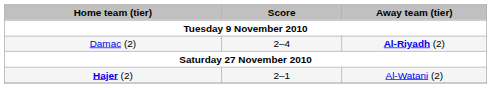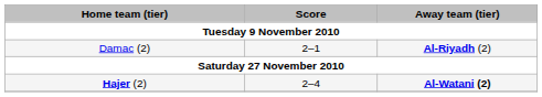 <table class="wikitable" style="width: 700px; background:WhiteSmoke; text-align:center; font-size:90%">
 <tr>
 <td scope="col" style="width: 45%; background:silver;"><strong>Home team (tier)</strong></td>
 <td scope="col" style="width: 25%; background:silver;"><strong>Score</strong></td>
 <td scope="col" style="width: 45%; background:silver;"><strong>Away team (tier)</strong></td>
 </tr>
 <tr>
 <td colspan="5" style= background:White><strong>Tuesday 9 November 2010</strong></td>
 </tr>
 <tr>
 <td><a href='#'>Damac</a> (2)</td>
-<td>2–4 </td>
+<td>2–1</td>
 <td><strong><a href='#'>Al-Riyadh</a></strong> (2)</td>
 </tr>
 <tr>
 <td colspan="5" style= background:White><strong>Saturday 27 November 2010</strong></td>
 </tr>
 <tr>
 <td><strong><a href='#'>Hajer</a></strong> (2)</td>
-<td>2–1</td>
-<td><a href='#'>Al-Watani</a> (2)</td>
+<td>2–4 </td>
+<td><strong><a href='#'>Al-Watani</a> (2)</strong></td>
 </tr>
 <tr>
 </tr>
 </table>
